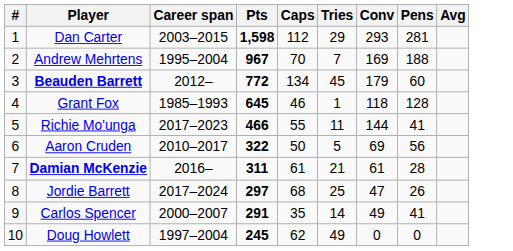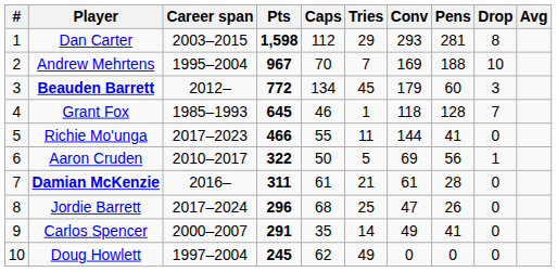 <table class="wikitable sortable" style="font-size:95%; text-align:center;">
 <tr>
 <th>#</th>
 <th>Player</th>
 <th>Career span</th>
 <th>Pts</th>
 <th>Caps</th>
 <th>Tries</th>
 <th>Conv</th>
 <th>Pens</th>
+<th>Drop</th>
 <th>Avg</th>
 </tr>
 <tr>
 <td>1</td>
 <td><a href='#'>Dan Carter</a></td>
 <td>2003–2015</td>
 <td><strong>1,598</strong></td>
 <td>112</td>
 <td>29</td>
 <td>293</td>
 <td>281</td>
+<td>8</td>
 <td></td>
 </tr>
 <tr>
 <td>2</td>
 <td><a href='#'>Andrew Mehrtens</a></td>
 <td>1995–2004</td>
 <td><strong>967</strong></td>
 <td>70</td>
 <td>7</td>
 <td>169</td>
 <td>188</td>
+<td>10</td>
 <td></td>
 </tr>
 <tr>
 <td>3</td>
 <td><strong><a href='#'>Beauden Barrett</a></strong></td>
 <td>2012–</td>
 <td><strong>772</strong></td>
 <td>134</td>
 <td>45</td>
 <td>179</td>
 <td>60</td>
+<td>3</td>
 <td></td>
 </tr>
 <tr>
 <td>4</td>
 <td><a href='#'>Grant Fox</a></td>
 <td>1985–1993</td>
 <td><strong>645</strong></td>
 <td>46</td>
 <td>1</td>
 <td>118</td>
 <td>128</td>
+<td>7</td>
 <td></td>
 </tr>
 <tr>
 <td>5</td>
 <td><a href='#'>Richie Mo'unga</a></td>
 <td>2017–2023</td>
 <td><strong>466</strong></td>
 <td>55</td>
 <td>11</td>
 <td>144</td>
 <td>41</td>
+<td>0</td>
 <td></td>
 </tr>
 <tr>
 <td>6</td>
 <td><a href='#'>Aaron Cruden</a></td>
 <td>2010–2017</td>
 <td><strong>322</strong></td>
 <td>50</td>
 <td>5</td>
 <td>69</td>
 <td>56</td>
+<td>1</td>
 <td></td>
 </tr>
 <tr>
 <td>7</td>
 <td><strong><a href='#'>Damian McKenzie</a></strong></td>
 <td>2016–</td>
 <td><strong>311</strong></td>
 <td>61</td>
 <td>21</td>
 <td>61</td>
 <td>28</td>
+<td>0</td>
 <td></td>
 </tr>
 <tr>
 <td>8</td>
 <td><a href='#'>Jordie Barrett</a></td>
 <td>2017–2024</td>
-<td><strong>297</strong></td>
+<td><strong>296</strong></td>
 <td>68</td>
 <td>25</td>
 <td>47</td>
 <td>26</td>
+<td>0</td>
 <td></td>
 </tr>
 <tr>
 <td>9</td>
 <td><a href='#'>Carlos Spencer</a></td>
 <td>2000–2007</td>
 <td><strong>291</strong></td>
 <td>35</td>
 <td>14</td>
 <td>49</td>
 <td>41</td>
+<td>0</td>
 <td></td>
 </tr>
 <tr>
 <td>10</td>
 <td><a href='#'>Doug Howlett</a></td>
 <td>1997–2004</td>
 <td><strong>245</strong></td>
 <td>62</td>
 <td>49</td>
 <td>0</td>
 <td>0</td>
+<td>0</td>
 <td></td>
 </tr>
 </table>
